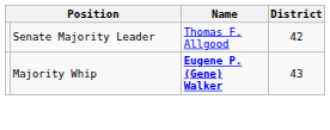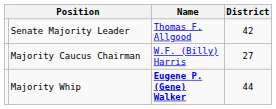 <table class="wikitable">
 <tr>
 <th colspan=2 align=center>Position</th>
 <th width="099" align=center>Name</th>
 <th align=center>District</th>
 </tr>
 <tr>
 <td></td>
 <td width="201">Senate Majority Leader</td>
 <td><a href='#'>Thomas F. Allgood</a></td>
 <td align=center>42</td>
 </tr>
 <tr>
 <td></td>
+<td>Majority Caucus Chairman</td>
+<td><a href='#'>W.F. (Billy) Harris</a></td>
+<td align=center>27</td>
+</tr>
+<tr>
+<td></td>
 <td>Majority Whip</td>
 <td><strong><a href='#'>Eugene P. (Gene) Walker</a></strong></td>
-<td align=center>43</td>
+<td align=center>44</td>
 </tr>
 </table>
